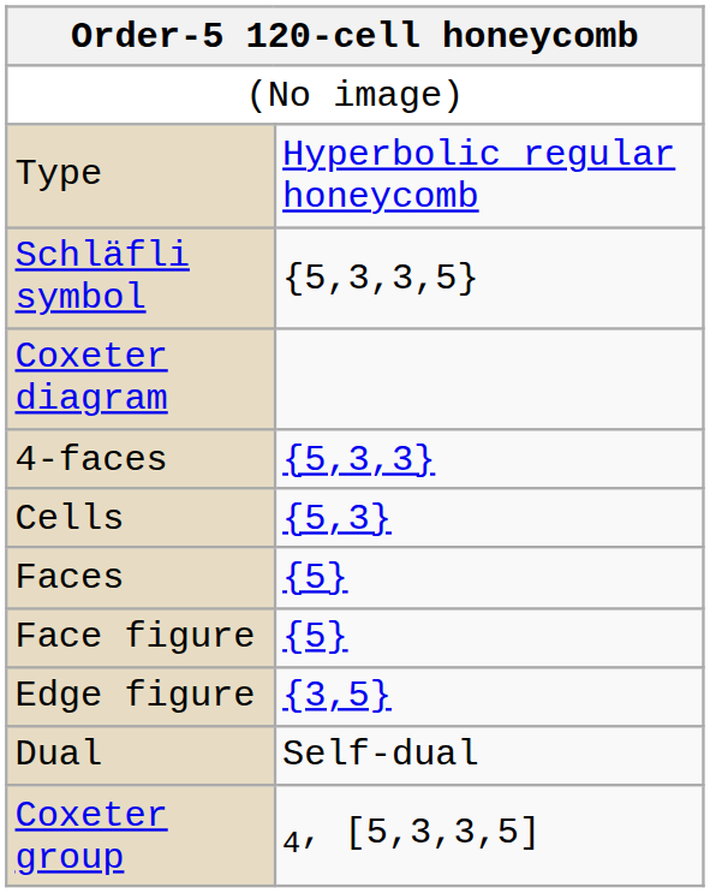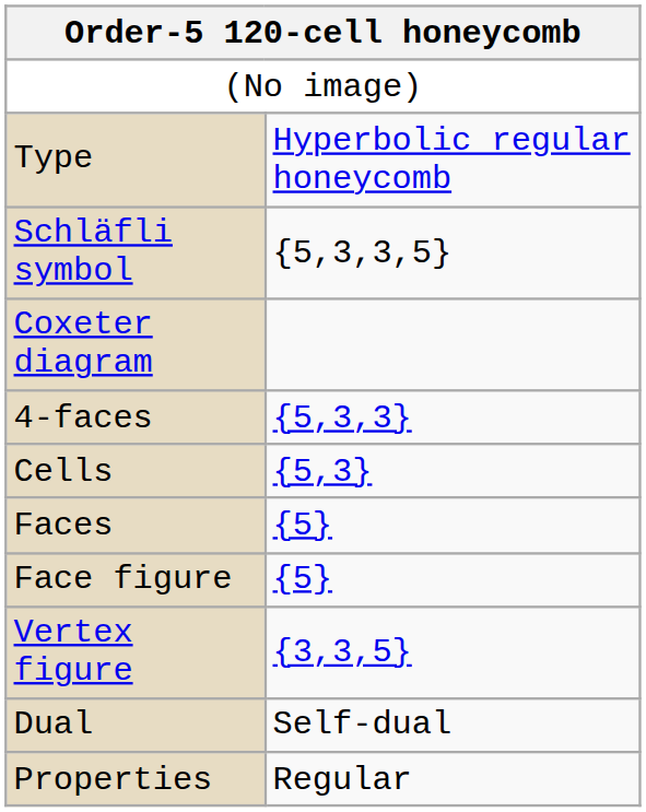 <table class="wikitable" align="right" style="margin-left:10px" width="250">
 <tr>
 <th bgcolor=#e7dcc3 colspan=2>Order-5 120-cell honeycomb</th>
 </tr>
 <tr>
 <td bgcolor=#ffffff align=center colspan=2>(No image)</td>
 </tr>
 <tr>
 <td bgcolor=#e7dcc3>Type</td>
 <td><a href='#'>Hyperbolic regular honeycomb</a></td>
 </tr>
 <tr>
 <td bgcolor=#e7dcc3><a href='#'>Schläfli symbol</a></td>
 <td>{5,3,3,5}</td>
 </tr>
 <tr>
 <td bgcolor=#e7dcc3><a href='#'>Coxeter diagram</a></td>
 <td></td>
 </tr>
 <tr>
 <td bgcolor=#e7dcc3>4-faces</td>
 <td> <a href='#'>{5,3,3}</a></td>
 </tr>
 <tr>
 <td bgcolor=#e7dcc3>Cells</td>
 <td> <a href='#'>{5,3}</a></td>
 </tr>
 <tr>
 <td bgcolor=#e7dcc3>Faces</td>
 <td> <a href='#'>{5}</a></td>
 </tr>
 <tr>
 <td bgcolor=#e7dcc3>Face figure</td>
 <td> <a href='#'>{5}</a></td>
 </tr>
 <tr>
-<td bgcolor=#e7dcc3>Edge figure</td>
-<td> <a href='#'>{3,5}</a></td>
+<td bgcolor=#e7dcc3><a href='#'>Vertex figure</a></td>
+<td> <a href='#'>{3,3,5}</a></td>
 </tr>
 <tr>
 <td bgcolor=#e7dcc3>Dual</td>
 <td>Self-dual</td>
 </tr>
 <tr>
-<td bgcolor=#e7dcc3><a href='#'>Coxeter group</a></td>
-<td><sub>4</sub>, [5,3,3,5]</td>
+<td bgcolor=#e7dcc3>Properties</td>
+<td>Regular</td>
 </tr>
 </table>
